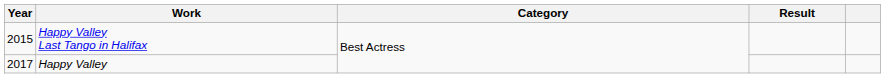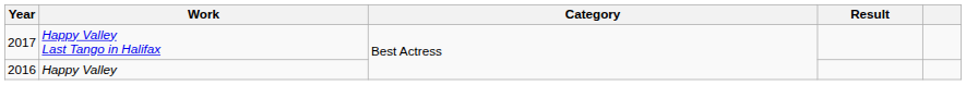 <table style="width:95%;" class="wikitable sortable">
 <tr>
 <th style="width:3%;">Year</th>
 <th>Work</th>
 <th style="width:47%;">Category</th>
 <th style="width:11%;">Result</th>
 <th style="width:4%;" scope="col" class="unsortable"></th>
 </tr>
 <tr>
-<td>2015</td>
+<td>2017</td>
 <td><em><a href='#'>Happy Valley</a></em><br><em><a href='#'>Last Tango in Halifax</a></em></td>
 <td rowspan=2>Best Actress</td>
 <td></td>
 <td></td>
 </tr>
 <tr>
-<td>2017</td>
+<td>2016</td>
 <td><em>Happy Valley</em></td>
 <td></td>
 <td></td>
 </tr>
 </table>
